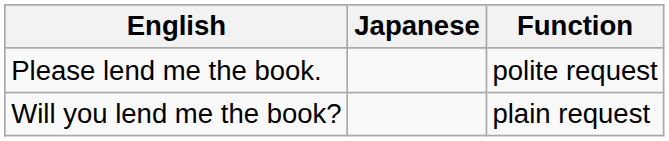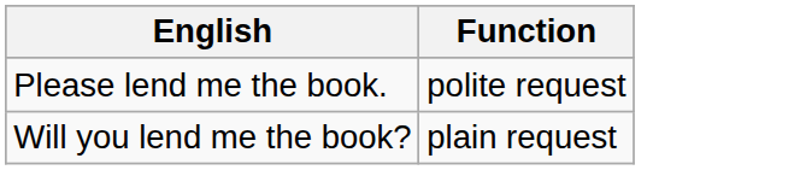 <table class="wikitable">
 <tr>
 <th>English</th>
-<th>Japanese</th>
 <th>Function</th>
 </tr>
 <tr>
 <td>Please lend me the book.</td>
-<td></td>
 <td>polite request</td>
 </tr>
 <tr>
 <td>Will you lend me the book?</td>
-<td></td>
 <td>plain request</td>
 </tr>
 </table>
